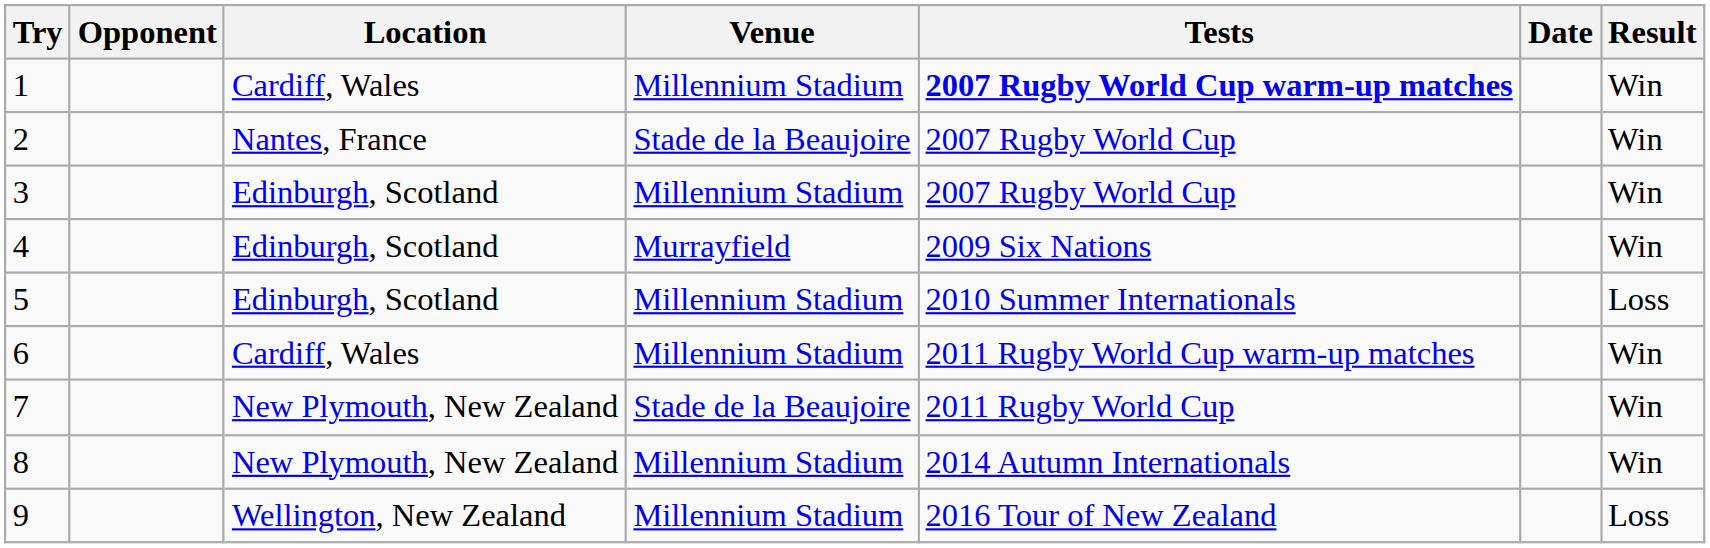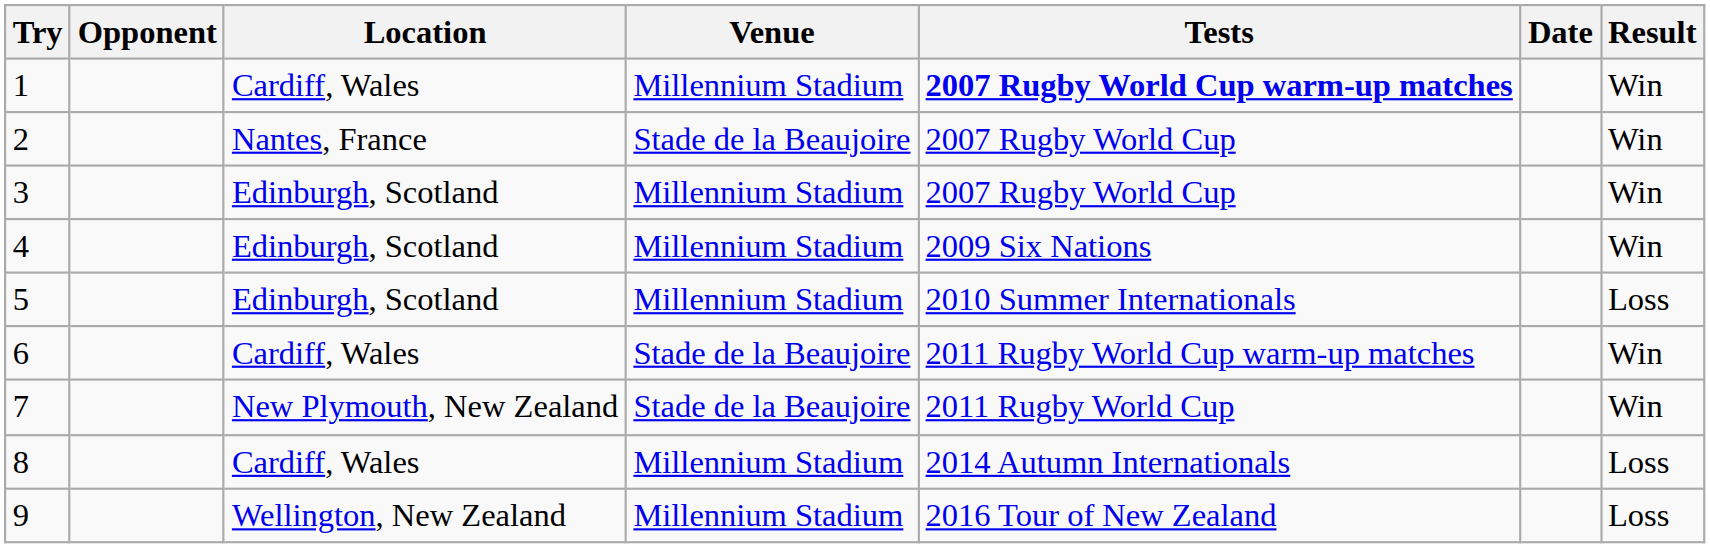 <table class="wikitable sortable" style="font-size:95%">
 <tr>
 <th>Try</th>
 <th>Opponent</th>
 <th>Location</th>
 <th>Venue</th>
 <th>Tests</th>
 <th>Date</th>
 <th>Result</th>
 </tr>
 <tr>
 <td>1</td>
 <td></td>
 <td><a href='#'>Cardiff</a>, Wales</td>
 <td><a href='#'>Millennium Stadium</a></td>
 <td><strong><a href='#'>2007 Rugby World Cup warm-up matches</a></strong></td>
 <td></td>
 <td>Win</td>
 </tr>
 <tr>
 <td>2</td>
 <td></td>
 <td><a href='#'>Nantes</a>, France</td>
 <td><a href='#'>Stade de la Beaujoire</a></td>
 <td><a href='#'>2007 Rugby World Cup</a></td>
 <td></td>
 <td>Win</td>
 </tr>
 <tr>
 <td>3</td>
 <td></td>
 <td><a href='#'>Edinburgh</a>, Scotland</td>
 <td><a href='#'>Millennium Stadium</a></td>
 <td><a href='#'>2007 Rugby World Cup</a></td>
 <td></td>
 <td>Win</td>
 </tr>
 <tr>
 <td>4</td>
 <td></td>
 <td><a href='#'>Edinburgh</a>, Scotland</td>
-<td><a href='#'>Murrayfield</a></td>
+<td><a href='#'>Millennium Stadium</a></td>
 <td><a href='#'>2009 Six Nations</a></td>
 <td></td>
 <td>Win</td>
 </tr>
 <tr>
 <td>5</td>
 <td></td>
 <td><a href='#'>Edinburgh</a>, Scotland</td>
 <td><a href='#'>Millennium Stadium</a></td>
 <td><a href='#'>2010 Summer Internationals</a></td>
 <td></td>
 <td>Loss</td>
 </tr>
 <tr>
 <td>6</td>
 <td></td>
 <td><a href='#'>Cardiff</a>, Wales</td>
-<td><a href='#'>Millennium Stadium</a></td>
+<td><a href='#'>Stade de la Beaujoire</a></td>
 <td><a href='#'>2011 Rugby World Cup warm-up matches</a></td>
 <td></td>
 <td>Win</td>
 </tr>
 <tr>
 <td>7</td>
 <td></td>
 <td><a href='#'>New Plymouth</a>, New Zealand</td>
 <td><a href='#'>Stade de la Beaujoire</a></td>
 <td><a href='#'>2011 Rugby World Cup</a></td>
 <td></td>
 <td>Win</td>
 </tr>
 <tr>
 <td>8</td>
 <td></td>
-<td><a href='#'>New Plymouth</a>, New Zealand</td>
+<td><a href='#'>Cardiff</a>, Wales</td>
 <td><a href='#'>Millennium Stadium</a></td>
 <td><a href='#'>2014 Autumn Internationals</a></td>
 <td></td>
-<td>Win</td>
+<td>Loss</td>
 </tr>
 <tr>
 <td>9</td>
 <td></td>
 <td><a href='#'>Wellington</a>, New Zealand</td>
 <td><a href='#'>Millennium Stadium</a></td>
 <td><a href='#'>2016 Tour of New Zealand</a></td>
 <td></td>
 <td>Loss</td>
 </tr>
 </table>
